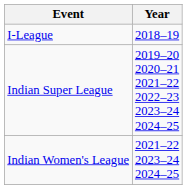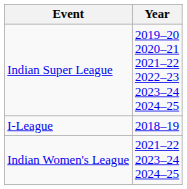 <table class="wikitable">
 <tr>
 <th>Event</th>
 <th>Year</th>
 </tr>
 <tr>
+<td><a href='#'>Indian Super League</a></td>
+<td><a href='#'>2019–20</a><br><a href='#'>2020–21</a><br><a href='#'>2021–22</a><br><a href='#'>2022–23</a><br><a href='#'>2023–24</a><br><a href='#'>2024–25</a></td>
+</tr>
+<tr>
 <td><a href='#'>I-League</a></td>
 <td><a href='#'>2018–19</a></td>
-</tr>
-<tr>
-<td><a href='#'>Indian Super League</a></td>
-<td><a href='#'>2019–20</a><br><a href='#'>2020–21</a><br><a href='#'>2021–22</a><br><a href='#'>2022–23</a><br><a href='#'>2023–24</a><br><a href='#'>2024–25</a></td>
 </tr>
 <tr>
 <td><a href='#'>Indian Women's League</a></td>
 <td><a href='#'>2021–22</a><br><a href='#'>2023–24</a><br><a href='#'>2024–25</a></td>
 </tr>
 </table>
